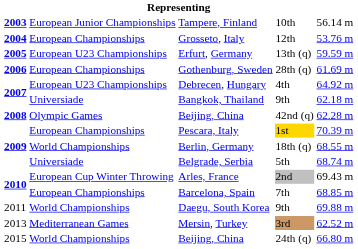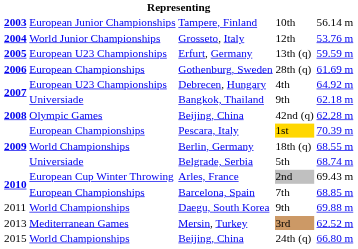 <table>
 <tr>
 <th colspan="6">Representing </th>
 </tr>
 <tr>
 <td><strong><a href='#'>2003</a></strong></td>
 <td><a href='#'>European Junior Championships</a></td>
 <td><a href='#'>Tampere, Finland</a></td>
 <td>10th</td>
 <td>56.14 m</td>
 </tr>
 <tr>
 <td><strong><a href='#'>2004</a></strong></td>
-<td><a href='#'>European Championships</a></td>
+<td><a href='#'>World Junior Championships</a></td>
 <td><a href='#'>Grosseto</a>, <a href='#'>Italy</a></td>
 <td>12th</td>
 <td><a href='#'>53.76 m</a></td>
 </tr>
 <tr>
 <td><strong><a href='#'>2005</a></strong></td>
 <td><a href='#'>European U23 Championships</a></td>
 <td><a href='#'>Erfurt</a>, <a href='#'>Germany</a></td>
 <td>13th (q)</td>
 <td><a href='#'>59.59 m</a></td>
 </tr>
 <tr>
 <td><strong><a href='#'>2006</a></strong></td>
 <td><a href='#'>European Championships</a></td>
 <td><a href='#'>Gothenburg, Sweden</a></td>
 <td>28th (q)</td>
 <td><a href='#'>61.69 m</a></td>
 </tr>
 <tr>
 <td rowspan=2><strong><a href='#'>2007</a></strong></td>
 <td><a href='#'>European U23 Championships</a></td>
 <td><a href='#'>Debrecen</a>, <a href='#'>Hungary</a></td>
 <td>4th</td>
 <td><a href='#'>64.92 m</a></td>
 </tr>
 <tr>
 <td><a href='#'>Universiade</a></td>
 <td><a href='#'>Bangkok, Thailand</a></td>
 <td>9th</td>
 <td><a href='#'>62.18 m</a></td>
 </tr>
 <tr>
 <td><strong><a href='#'>2008</a></strong></td>
 <td><a href='#'>Olympic Games</a></td>
 <td><a href='#'>Beijing, China</a></td>
 <td>42nd (q)</td>
 <td><a href='#'>62.28 m</a></td>
 </tr>
 <tr>
 <td rowspan=3><strong><a href='#'>2009</a></strong></td>
 <td><a href='#'>European Championships</a></td>
 <td><a href='#'>Pescara, Italy</a></td>
 <td bgcolor="gold">1st</td>
 <td><a href='#'>70.39 m</a></td>
 </tr>
 <tr>
 <td><a href='#'>World Championships</a></td>
 <td><a href='#'>Berlin, Germany</a></td>
 <td>18th (q)</td>
 <td><a href='#'>68.55 m</a></td>
 </tr>
 <tr>
 <td><a href='#'>Universiade</a></td>
 <td><a href='#'>Belgrade, Serbia</a></td>
 <td>5th</td>
 <td><a href='#'>68.74 m</a></td>
 </tr>
 <tr>
 <td rowspan=2><strong><a href='#'>2010</a></strong></td>
 <td><a href='#'>European Cup Winter Throwing</a></td>
 <td><a href='#'>Arles, France</a></td>
 <td bgcolor="silver">2nd</td>
 <td>69.43 m</td>
 </tr>
 <tr>
 <td><a href='#'>European Championships</a></td>
 <td><a href='#'>Barcelona, Spain</a></td>
 <td>7th</td>
 <td><a href='#'>68.85 m</a></td>
 </tr>
 <tr>
 <td>2011</td>
 <td><a href='#'>World Championships</a></td>
 <td><a href='#'>Daegu, South Korea</a></td>
 <td>9th</td>
 <td><a href='#'>69.88 m</a></td>
 </tr>
 <tr>
 <td>2013</td>
 <td><a href='#'>Mediterranean Games</a></td>
 <td><a href='#'>Mersin</a>, <a href='#'>Turkey</a></td>
 <td bgcolor=cc9966>3rd</td>
 <td><a href='#'>62.52 m</a></td>
 </tr>
 <tr>
 <td>2015</td>
 <td><a href='#'>World Championships</a></td>
 <td><a href='#'>Beijing, China</a></td>
 <td>24th (q)</td>
 <td><a href='#'>66.80 m</a></td>
 </tr>
 </table>
